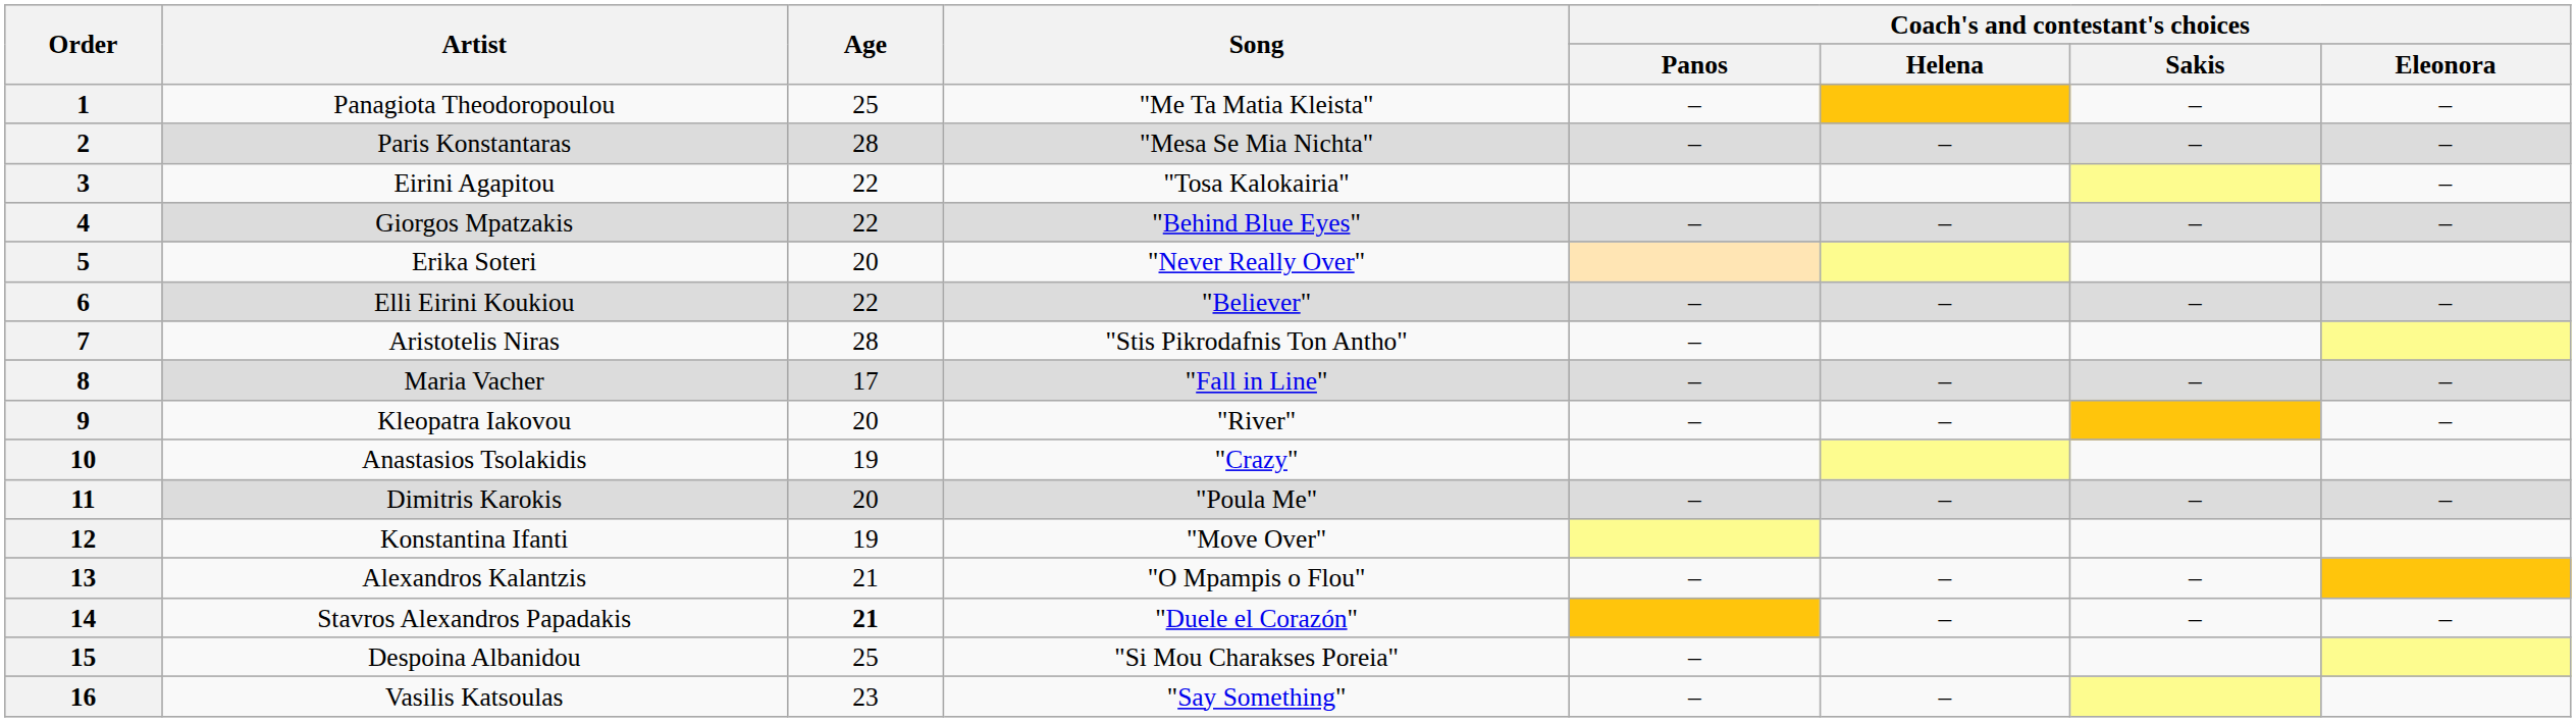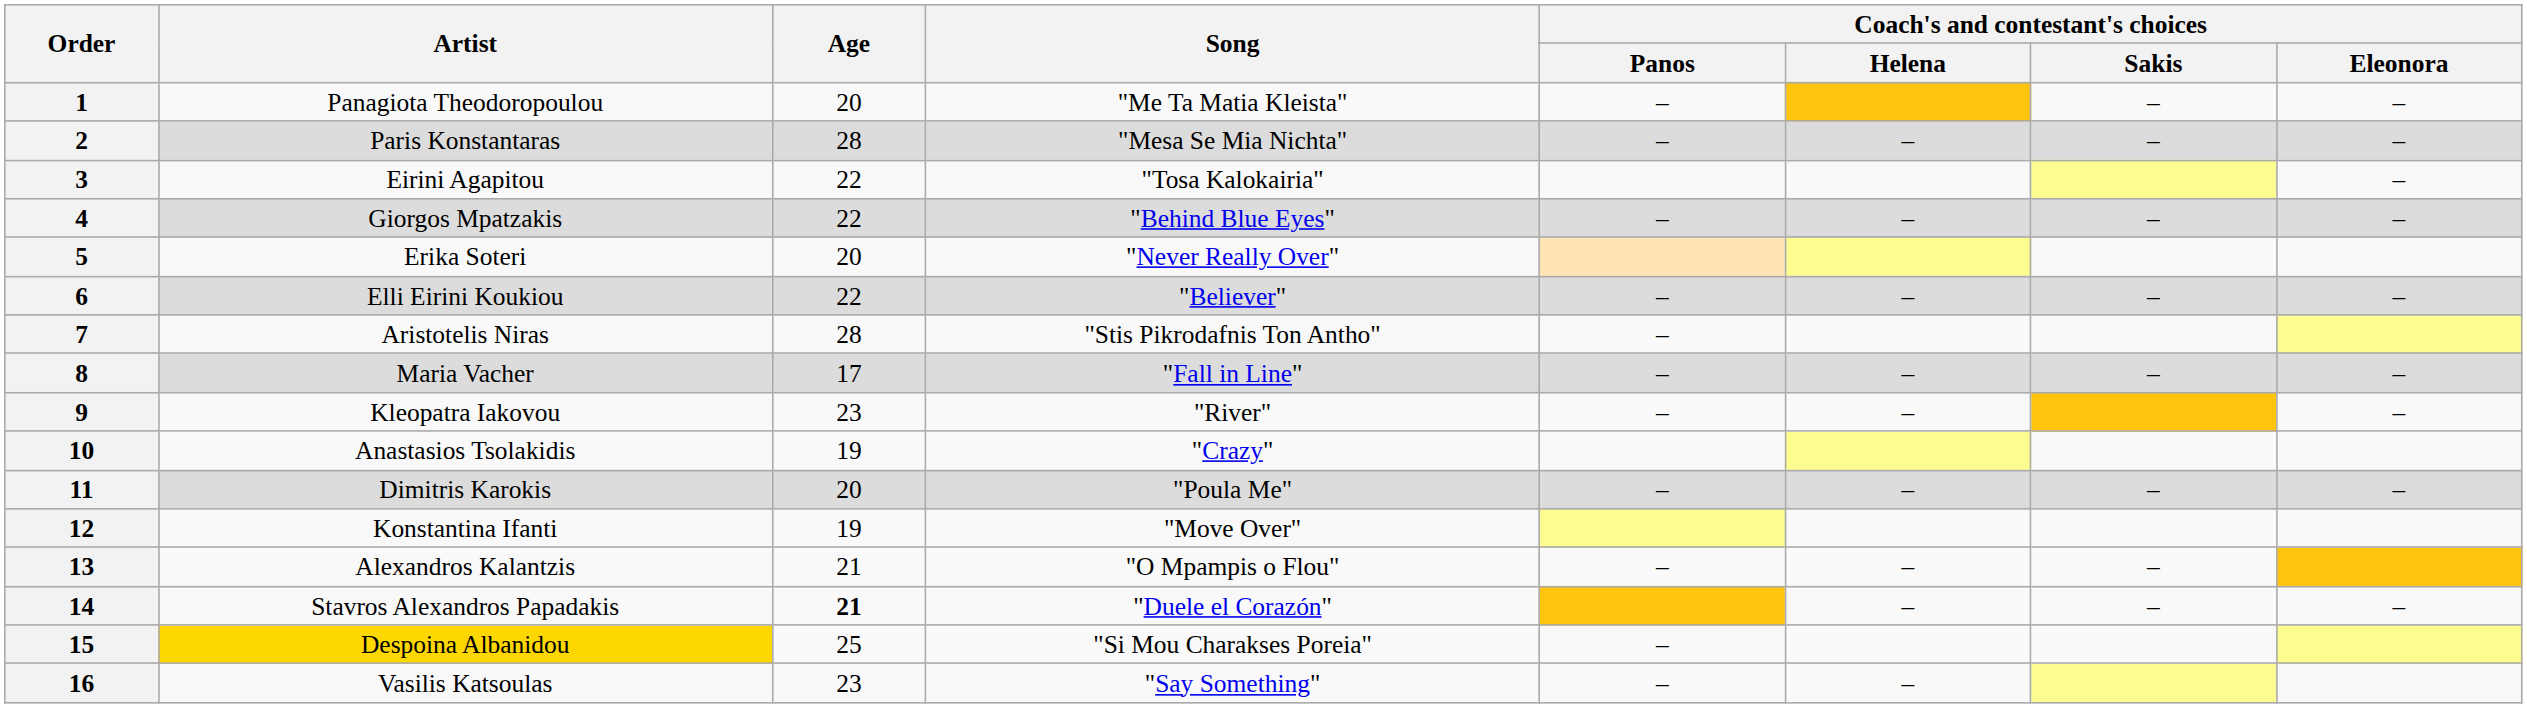 <table class="wikitable" style="text-align:center; line-height:17px; width:100%;">
 <tr>
 <th scope="col" rowspan="2" width="05%">Order</th>
 <th scope="col" rowspan="2" width="20%">Artist</th>
 <th scope="col" rowspan="2" width="05%">Age</th>
 <th scope="col" rowspan="2" width="20%">Song</th>
 <th scope="col" colspan="4" width="32%">Coach's and contestant's choices</th>
 </tr>
 <tr>
 <th width="08%">Panos</th>
 <th width="08%">Helena</th>
 <th width="08%">Sakis</th>
 <th width="08%">Eleonora</th>
 </tr>
 <tr>
 <th>1</th>
 <td>Panagiota Theodoropoulou</td>
-<td>25</td>
+<td>20</td>
 <td>"Me Ta Matia Kleista"</td>
 <td>–</td>
 <td style="background: #FFC50C;"></td>
 <td>–</td>
 <td>–</td>
 </tr>
 <tr style="background: #DCDCDC;" |>
 <th>2</th>
 <td>Paris Konstantaras</td>
 <td>28</td>
 <td>"Mesa Se Mia Nichta"</td>
 <td>–</td>
 <td>–</td>
 <td>–</td>
 <td>–</td>
 </tr>
 <tr>
 <th>3</th>
 <td>Eirini Agapitou</td>
 <td>22</td>
 <td>"Tosa Kalokairia"</td>
 <td></td>
 <td></td>
 <td style="background: #fdfc8f;"></td>
 <td>–</td>
 </tr>
 <tr style="background: #DCDCDC;" |>
 <th>4</th>
 <td>Giorgos Mpatzakis</td>
 <td>22</td>
 <td>"<a href='#'>Behind Blue Eyes</a>"</td>
 <td>–</td>
 <td>–</td>
 <td>–</td>
 <td>–</td>
 </tr>
 <tr>
 <th>5</th>
 <td>Erika Soteri</td>
 <td>20</td>
 <td>"<a href='#'>Never Really Over</a>"</td>
 <td bgcolor="#ffe5b4"><strong></strong></td>
 <td style="background: #fdfc8f;"></td>
 <td></td>
 <td></td>
 </tr>
 <tr style="background: #DCDCDC;" |>
 <th>6</th>
 <td>Elli Eirini Koukiou</td>
 <td>22</td>
 <td>"<a href='#'>Believer</a>"</td>
 <td>–</td>
 <td>–</td>
 <td>–</td>
 <td>–</td>
 </tr>
 <tr>
 <th>7</th>
 <td>Aristotelis Niras</td>
 <td>28</td>
 <td>"Stis Pikrodafnis Ton Antho"</td>
 <td>–</td>
 <td></td>
 <td></td>
 <td style="background: #fdfc8f;"></td>
 </tr>
 <tr style="background: #DCDCDC;" |>
 <th>8</th>
 <td>Maria Vacher</td>
 <td>17</td>
 <td>"<a href='#'>Fall in Line</a>"</td>
 <td>–</td>
 <td>–</td>
 <td>–</td>
 <td>–</td>
 </tr>
 <tr>
 <th>9</th>
 <td>Kleopatra Iakovou</td>
-<td>20</td>
+<td>23</td>
 <td>"River"</td>
 <td>–</td>
 <td>–</td>
 <td style="background: #FFC50C;"></td>
 <td>–</td>
 </tr>
 <tr>
 <th>10</th>
 <td>Anastasios Tsolakidis</td>
 <td>19</td>
 <td>"<a href='#'>Crazy</a>"</td>
 <td></td>
 <td style="background: #fdfc8f;"></td>
 <td></td>
 <td></td>
 </tr>
 <tr style="background: #DCDCDC;" |>
 <th>11</th>
 <td>Dimitris Karokis</td>
 <td>20</td>
 <td>"Poula Me"</td>
 <td>–</td>
 <td>–</td>
 <td>–</td>
 <td>–</td>
 </tr>
 <tr>
 <th>12</th>
 <td>Konstantina Ifanti</td>
 <td>19</td>
 <td>"Move Over"</td>
 <td style="background: #fdfc8f;"></td>
 <td></td>
 <td></td>
 <td></td>
 </tr>
 <tr>
 <th>13</th>
 <td>Alexandros Kalantzis</td>
 <td>21</td>
 <td>"O Mpampis o Flou"</td>
 <td>–</td>
 <td>–</td>
 <td>–</td>
 <td style="background: #FFC50C;"></td>
 </tr>
 <tr>
 <th>14</th>
 <td>Stavros Alexandros Papadakis</td>
 <td><strong>21</strong></td>
 <td>"<a href='#'>Duele el Corazón</a>"</td>
 <td style="background: #FFC50C;"></td>
 <td>–</td>
 <td>–</td>
 <td>–</td>
 </tr>
 <tr>
 <th>15</th>
-<td>Despoina Albanidou</td>
+<td style="background: gold;">Despoina Albanidou</td>
 <td>25</td>
 <td>"Si Mou Charakses Poreia"</td>
 <td>–</td>
 <td></td>
 <td></td>
 <td style="background: #fdfc8f;"></td>
 </tr>
 <tr>
 <th>16</th>
 <td>Vasilis Katsoulas</td>
 <td>23</td>
 <td>"<a href='#'>Say Something</a>"</td>
 <td>–</td>
 <td>–</td>
 <td style="background: #fdfc8f;"></td>
 <td></td>
 </tr>
 </table>
